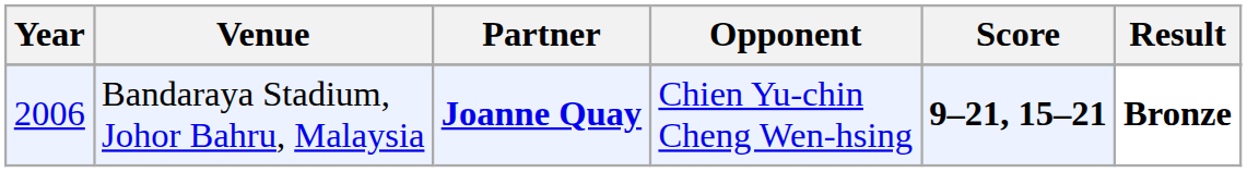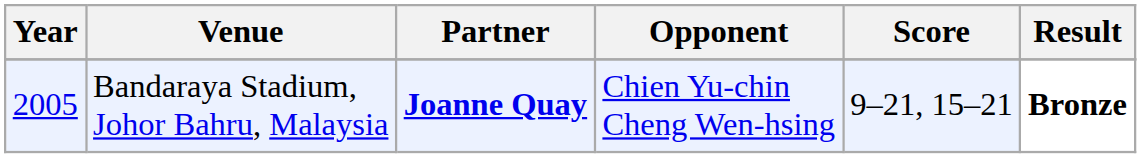 <table class="sortable wikitable" style="font-size: 90%;">
 <tr>
 <th>Year</th>
 <th>Venue</th>
 <th>Partner</th>
 <th>Opponent</th>
 <th>Score</th>
 <th>Result</th>
 </tr>
 <tr>
 </tr>
 <tr style="background:#ECF2FF">
-<td align="center"><a href='#'>2006</a></td>
+<td align="center"><a href='#'>2005</a></td>
 <td align="left">Bandaraya Stadium,<br><a href='#'>Johor Bahru</a>, <a href='#'>Malaysia</a></td>
 <td align="left"><strong> <a href='#'>Joanne Quay</a></strong></td>
 <td align="left"> <a href='#'>Chien Yu-chin</a> <br>  <a href='#'>Cheng Wen-hsing</a></td>
-<td align="left"><strong>9–21, 15–21</strong></td>
+<td align="left">9–21, 15–21</td>
 <td style="text-align:left; background:white"> <strong>Bronze</strong></td>
 </tr>
 </table>
